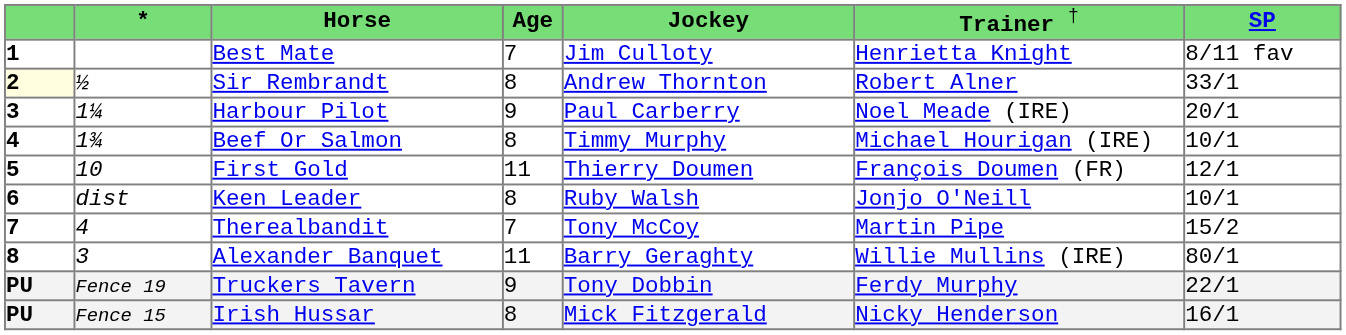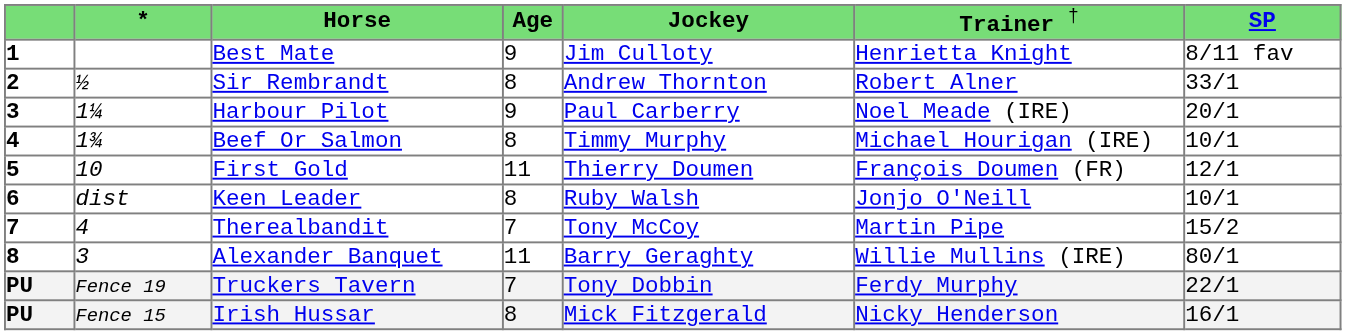 <table border="1" cellpadding="0" style="border-collapse: collapse; font-size:90%">
 <tr bgcolor="#77dd77" align="center">
 <td width="35px"></td>
 <td width="70px"><strong>*</strong></td>
 <td width="150px"><strong>Horse</strong></td>
 <td width="30px"><strong>Age</strong></td>
 <td width="150px"><strong>Jockey</strong></td>
 <td width="170px"><strong>Trainer</strong> <sup>†</sup></td>
 <td width="80px"><strong><a href='#'>SP</a></strong></td>
 </tr>
 <tr>
 <td><strong>1</strong></td>
 <td></td>
 <td><a href='#'>Best Mate</a></td>
-<td>7</td>
+<td>9</td>
 <td><a href='#'>Jim Culloty</a></td>
 <td><a href='#'>Henrietta Knight</a></td>
 <td>8/11 fav</td>
 </tr>
 <tr>
-<td style="background: lightyellow;"><strong>2</strong></td>
+<td><strong>2</strong></td>
 <td><em>½</em></td>
 <td><a href='#'>Sir Rembrandt</a></td>
 <td>8</td>
 <td><a href='#'>Andrew Thornton</a></td>
 <td><a href='#'>Robert Alner</a></td>
 <td>33/1</td>
 </tr>
 <tr>
 <td><strong>3</strong></td>
 <td><em>1¼</em></td>
 <td><a href='#'>Harbour Pilot</a></td>
 <td>9</td>
 <td><a href='#'>Paul Carberry</a></td>
 <td><a href='#'>Noel Meade</a> (IRE)</td>
 <td>20/1</td>
 </tr>
 <tr>
 <td><strong>4</strong></td>
 <td><em>1¾</em></td>
 <td><a href='#'>Beef Or Salmon</a></td>
 <td>8</td>
 <td><a href='#'>Timmy Murphy</a></td>
 <td><a href='#'>Michael Hourigan</a> (IRE)</td>
 <td>10/1</td>
 </tr>
 <tr>
 <td><strong>5</strong></td>
 <td><em>10</em></td>
 <td><a href='#'>First Gold</a></td>
 <td>11</td>
 <td><a href='#'>Thierry Doumen</a></td>
 <td><a href='#'>François Doumen</a> (FR)</td>
 <td>12/1</td>
 </tr>
 <tr>
 <td><strong>6</strong></td>
 <td><em>dist</em></td>
 <td><a href='#'>Keen Leader</a></td>
 <td>8</td>
 <td><a href='#'>Ruby Walsh</a></td>
 <td><a href='#'>Jonjo O'Neill</a></td>
 <td>10/1</td>
 </tr>
 <tr>
 <td><strong>7</strong></td>
 <td><em>4</em></td>
 <td><a href='#'>Therealbandit</a></td>
 <td>7</td>
 <td><a href='#'>Tony McCoy</a></td>
 <td><a href='#'>Martin Pipe</a></td>
 <td>15/2</td>
 </tr>
 <tr>
 <td><strong>8</strong></td>
 <td><em>3</em></td>
 <td><a href='#'>Alexander Banquet</a></td>
 <td>11</td>
 <td><a href='#'>Barry Geraghty</a></td>
 <td><a href='#'>Willie Mullins</a> (IRE)</td>
 <td>80/1</td>
 </tr>
 <tr bgcolor="#f3f3f3">
 <td><strong>PU</strong></td>
 <td><small><em>Fence 19</em></small></td>
 <td><a href='#'>Truckers Tavern</a></td>
-<td>9</td>
+<td>7</td>
 <td><a href='#'>Tony Dobbin</a></td>
 <td><a href='#'>Ferdy Murphy</a></td>
 <td>22/1</td>
 </tr>
 <tr bgcolor="#f3f3f3">
 <td><strong>PU</strong></td>
 <td><small><em>Fence 15</em></small></td>
 <td><a href='#'>Irish Hussar</a></td>
 <td>8</td>
 <td><a href='#'>Mick Fitzgerald</a></td>
 <td><a href='#'>Nicky Henderson</a></td>
 <td>16/1</td>
 </tr>
 </table>
